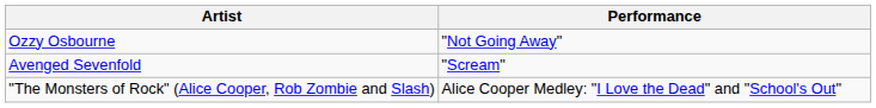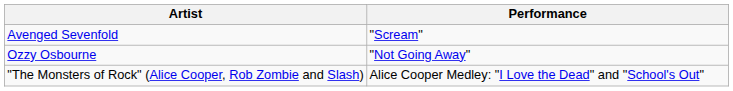 <table class="wikitable sortable">
 <tr>
 <th scope="col" style="width:50%">Artist</th>
 <th scope="col" style="width:50%">Performance</th>
 </tr>
 <tr>
+<td><a href='#'>Avenged Sevenfold</a></td>
+<td>"<a href='#'>Scream</a>"</td>
+</tr>
+<tr>
 <td><a href='#'>Ozzy Osbourne</a></td>
 <td>"<a href='#'>Not Going Away</a>"</td>
-</tr>
-<tr>
-<td><a href='#'>Avenged Sevenfold</a></td>
-<td>"<a href='#'>Scream</a>"</td>
 </tr>
 <tr>
 <td>"The Monsters of Rock" (<a href='#'>Alice Cooper</a>, <a href='#'>Rob Zombie</a> and <a href='#'>Slash</a>)</td>
 <td>Alice Cooper Medley: "<a href='#'>I Love the Dead</a>" and "<a href='#'>School's Out</a>"</td>
 </tr>
 </table>
